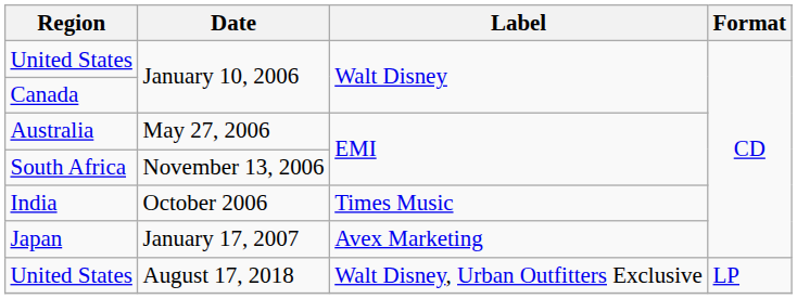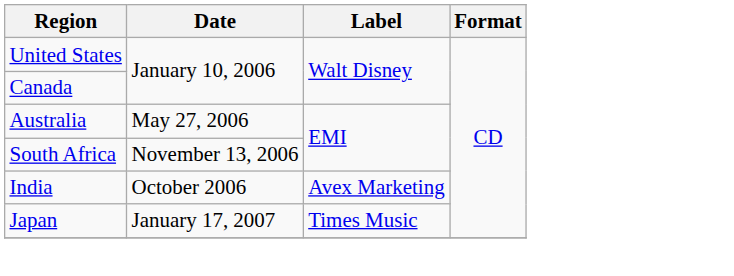 <table class="wikitable">
 <tr>
 <th>Region</th>
 <th>Date</th>
 <th>Label</th>
 <th>Format</th>
 </tr>
 <tr>
 <td><a href='#'>United States</a></td>
 <td rowspan="2">January 10, 2006</td>
 <td rowspan="2"><a href='#'>Walt Disney</a></td>
 <td rowspan="6" style="text-align:center;"><a href='#'>CD</a></td>
 </tr>
 <tr>
 <td><a href='#'>Canada</a></td>
 </tr>
 <tr>
 <td><a href='#'>Australia</a></td>
 <td>May 27, 2006</td>
 <td rowspan="2"><a href='#'>EMI</a></td>
 </tr>
 <tr>
 <td><a href='#'>South Africa</a></td>
 <td>November 13, 2006</td>
 </tr>
 <tr>
 <td><a href='#'>India</a></td>
 <td>October 2006</td>
-<td rowspan="1"><a href='#'>Times Music</a></td>
+<td rowspan="1"><a href='#'>Avex Marketing</a></td>
 </tr>
 <tr>
 <td><a href='#'>Japan</a></td>
 <td>January 17, 2007</td>
-<td rowspan="1"><a href='#'>Avex Marketing</a></td>
-</tr>
-<tr>
-<td><a href='#'>United States</a></td>
-<td>August 17, 2018</td>
-<td><a href='#'>Walt Disney</a>, <a href='#'>Urban Outfitters</a> Exclusive</td>
-<td><a href='#'>LP</a></td>
+<td rowspan="1"><a href='#'>Times Music</a></td>
 </tr>
 <tr>
 </tr>
 </table>
